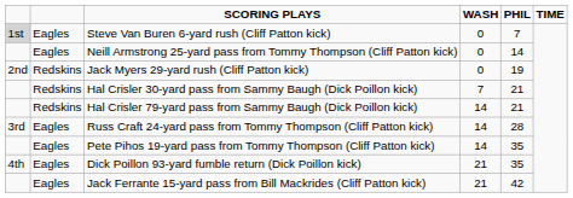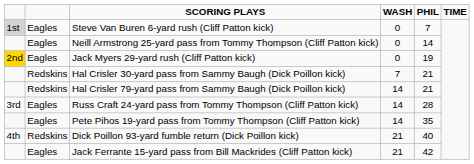 <table class="wikitable">
 <tr align=center>
 <td></td>
 <td></td>
 <td><strong>SCORING PLAYS</strong></td>
 <td><strong>WASH</strong></td>
 <td><strong>PHIL</strong></td>
 <td><strong>TIME</strong></td>
 </tr>
 <tr align=left>
 <td style="background: lightgrey;">1st</td>
 <td>Eagles</td>
 <td>Steve Van Buren 6-yard rush (Cliff Patton kick)</td>
 <td - align="center">0</td>
 <td - align="center">7</td>
 </tr>
 <tr align=left>
 <td></td>
 <td>Eagles</td>
 <td>Neill Armstrong 25-yard pass from Tommy Thompson (Cliff Patton kick)</td>
 <td - align="center">0</td>
 <td - align="center">14</td>
 </tr>
 <tr align=left>
-<td>2nd</td>
-<td>Redskins</td>
+<td style="background: gold;">2nd</td>
+<td>Eagles</td>
 <td>Jack Myers 29-yard rush (Cliff Patton kick)</td>
 <td - align="center">0</td>
 <td - align="center">19</td>
 </tr>
 <tr align=left|- align=left>
 <td></td>
 <td>Redskins</td>
 <td>Hal Crisler 30-yard pass from Sammy Baugh (Dick Poillon kick)</td>
 <td - align="center">7</td>
 <td - align="center">21</td>
 </tr>
 <tr align=left>
 <td></td>
 <td>Redskins</td>
 <td>Hal Crisler 79-yard pass from Sammy Baugh (Dick Poillon kick)</td>
 <td - align="center">14</td>
 <td - align="center">21</td>
 </tr>
 <tr align=left>
 <td>3rd</td>
 <td>Eagles</td>
 <td>Russ Craft 24-yard pass from Tommy Thompson (Cliff Patton kick)</td>
 <td - align="center">14</td>
 <td - align="center">28</td>
 </tr>
 <tr align=left|- align=left>
 <td></td>
 <td>Eagles</td>
 <td>Pete Pihos 19-yard pass from Tommy Thompson (Cliff Patton kick)</td>
 <td - align="center">14</td>
 <td - align="center">35</td>
 </tr>
 <tr align=left>
 <td>4th</td>
-<td>Eagles</td>
+<td>Redskins</td>
 <td>Dick Poillon 93-yard fumble return (Dick Poillon kick)</td>
 <td - align="center">21</td>
-<td - align="center">35</td>
+<td - align="center">40</td>
 </tr>
 <tr align=left>
 <td></td>
 <td>Eagles</td>
 <td>Jack Ferrante 15-yard pass from Bill Mackrides (Cliff Patton kick)</td>
 <td - align="center">21</td>
 <td - align="center">42</td>
 </tr>
 </table>
